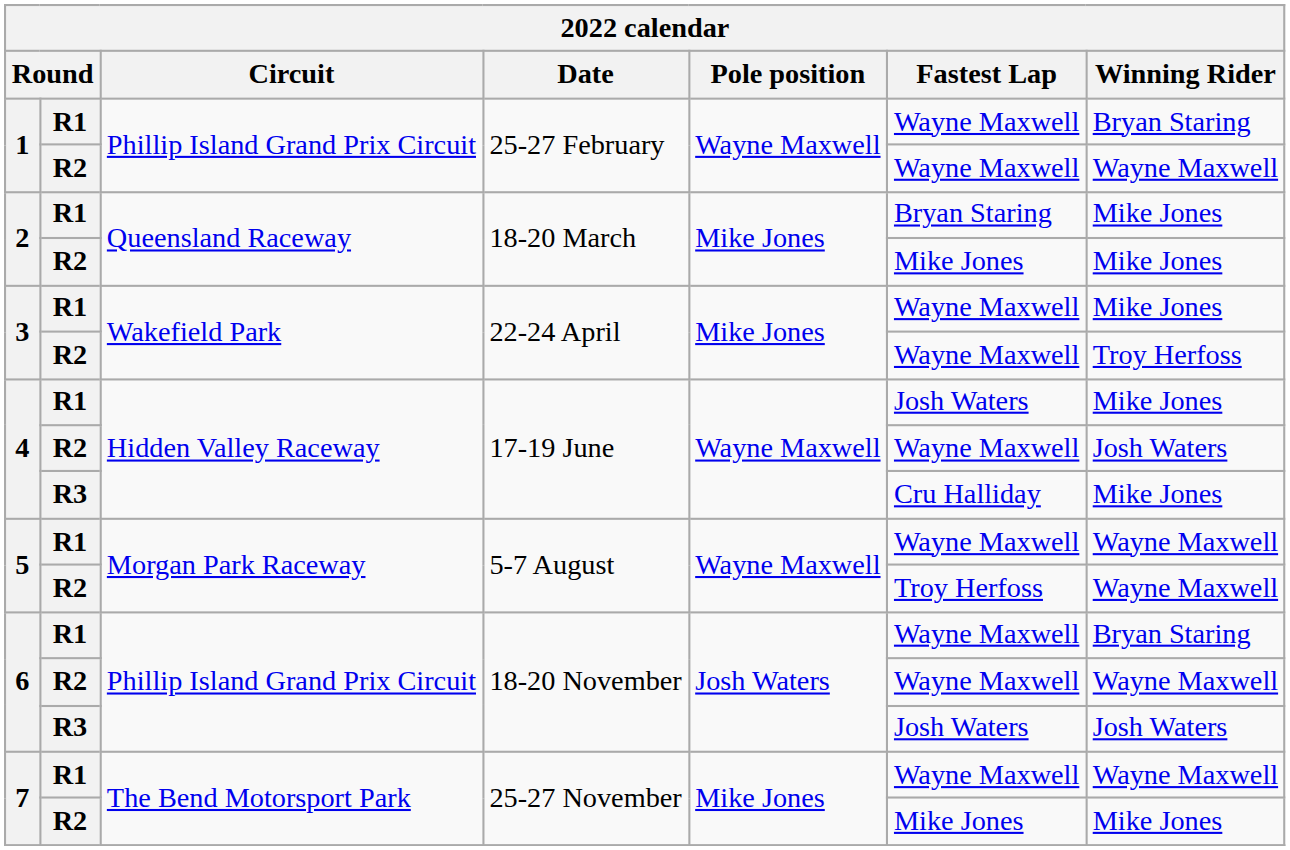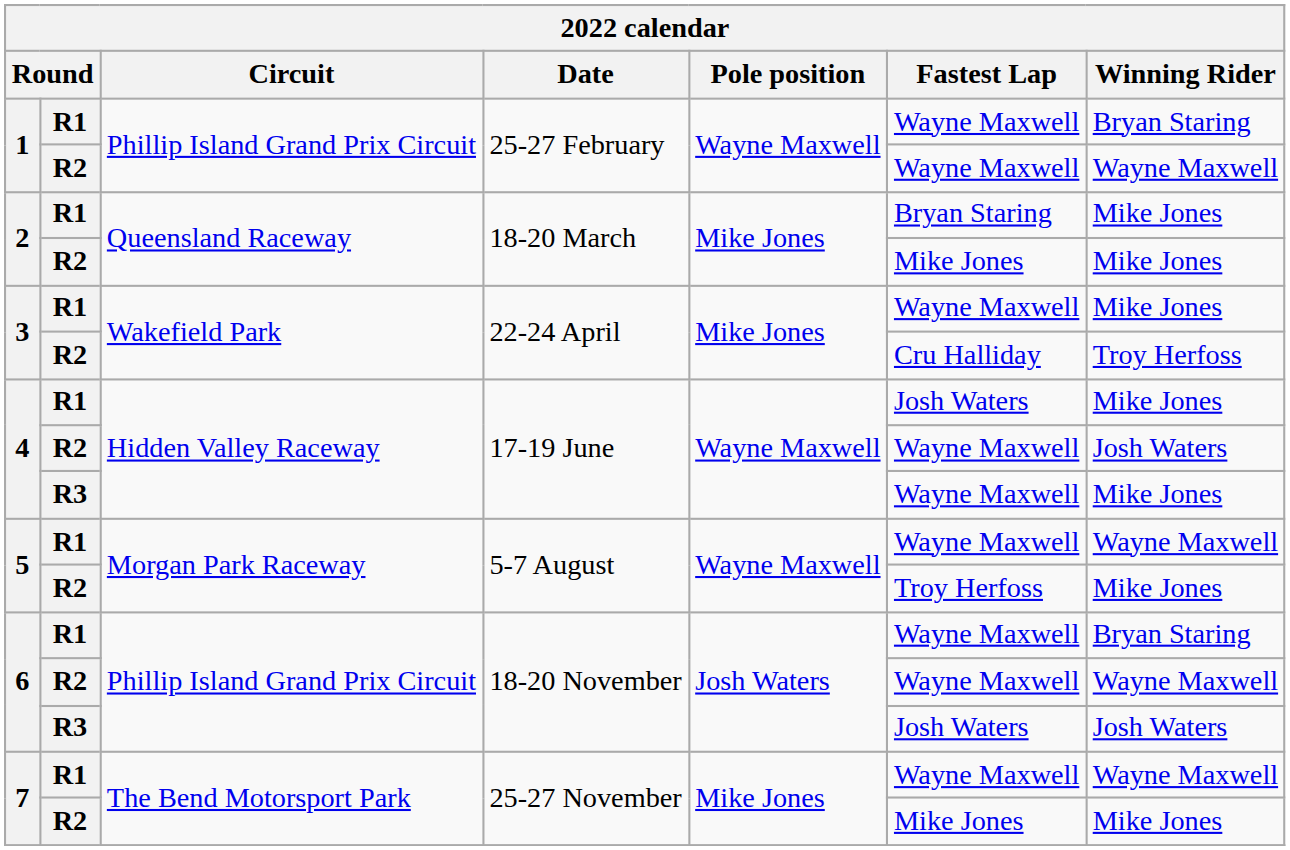 <table class="wikitable" style="font-size: 85%">
 <tr>
 <th colspan=7>2022 calendar</th>
 </tr>
 <tr>
 <th colspan=2>Round</th>
 <th>Circuit</th>
 <th>Date</th>
 <th>Pole position</th>
 <th>Fastest Lap</th>
 <th>Winning Rider</th>
 </tr>
 <tr>
 <th rowspan="2">1</th>
 <th>R1</th>
 <td rowspan="2"> <a href='#'>Phillip Island Grand Prix Circuit</a></td>
 <td rowspan="2">25-27 February</td>
 <td rowspan="2"> <a href='#'>Wayne Maxwell</a></td>
 <td> <a href='#'>Wayne Maxwell</a></td>
 <td> <a href='#'>Bryan Staring</a></td>
 </tr>
 <tr>
 <th>R2</th>
 <td> <a href='#'>Wayne Maxwell</a></td>
 <td> <a href='#'>Wayne Maxwell</a></td>
 </tr>
 <tr>
 <th rowspan="2">2</th>
 <th>R1</th>
 <td rowspan="2"> <a href='#'>Queensland Raceway</a></td>
 <td rowspan="2">18-20 March</td>
 <td rowspan="2"> <a href='#'>Mike Jones</a></td>
 <td> <a href='#'>Bryan Staring</a></td>
 <td> <a href='#'>Mike Jones</a></td>
 </tr>
 <tr>
 <th>R2</th>
 <td> <a href='#'>Mike Jones</a></td>
 <td> <a href='#'>Mike Jones</a></td>
 </tr>
 <tr>
 <th rowspan="2">3</th>
 <th>R1</th>
 <td rowspan="2"> <a href='#'>Wakefield Park</a></td>
 <td rowspan="2">22-24 April</td>
 <td rowspan="2"> <a href='#'>Mike Jones</a></td>
 <td> <a href='#'>Wayne Maxwell</a></td>
 <td> <a href='#'>Mike Jones</a></td>
 </tr>
 <tr>
 <th>R2</th>
-<td> <a href='#'>Wayne Maxwell</a></td>
+<td> <a href='#'>Cru Halliday</a></td>
 <td> <a href='#'>Troy Herfoss</a></td>
 </tr>
 <tr>
 <th rowspan="3">4</th>
 <th>R1</th>
 <td rowspan="3"> <a href='#'>Hidden Valley Raceway</a></td>
 <td rowspan="3">17-19 June</td>
 <td rowspan="3"> <a href='#'>Wayne Maxwell</a></td>
 <td> <a href='#'>Josh Waters</a></td>
 <td> <a href='#'>Mike Jones</a></td>
 </tr>
 <tr>
 <th>R2</th>
 <td> <a href='#'>Wayne Maxwell</a></td>
 <td> <a href='#'>Josh Waters</a></td>
 </tr>
 <tr>
 <th>R3</th>
-<td> <a href='#'>Cru Halliday</a></td>
+<td> <a href='#'>Wayne Maxwell</a></td>
 <td> <a href='#'>Mike Jones</a></td>
 </tr>
 <tr>
 <th rowspan="2">5</th>
 <th>R1</th>
 <td rowspan="2"> <a href='#'>Morgan Park Raceway</a></td>
 <td rowspan="2">5-7 August</td>
 <td rowspan="2"> <a href='#'>Wayne Maxwell</a></td>
 <td> <a href='#'>Wayne Maxwell</a></td>
 <td> <a href='#'>Wayne Maxwell</a></td>
 </tr>
 <tr>
 <th>R2</th>
 <td> <a href='#'>Troy Herfoss</a></td>
-<td> <a href='#'>Wayne Maxwell</a></td>
+<td> <a href='#'>Mike Jones</a></td>
 </tr>
 <tr>
 <th rowspan="3">6</th>
 <th>R1</th>
 <td rowspan="3"> <a href='#'>Phillip Island Grand Prix Circuit</a></td>
 <td rowspan="3">18-20 November</td>
 <td rowspan="3"> <a href='#'>Josh Waters</a></td>
 <td> <a href='#'>Wayne Maxwell</a></td>
 <td> <a href='#'>Bryan Staring</a></td>
 </tr>
 <tr>
 <th>R2</th>
 <td> <a href='#'>Wayne Maxwell</a></td>
 <td> <a href='#'>Wayne Maxwell</a></td>
 </tr>
 <tr>
 <th>R3</th>
 <td> <a href='#'>Josh Waters</a></td>
 <td> <a href='#'>Josh Waters</a></td>
 </tr>
 <tr>
 <th rowspan="2">7</th>
 <th>R1</th>
 <td rowspan="2"> <a href='#'>The Bend Motorsport Park</a></td>
 <td rowspan="2">25-27 November</td>
 <td rowspan="2"> <a href='#'>Mike Jones</a></td>
 <td> <a href='#'>Wayne Maxwell</a></td>
 <td> <a href='#'>Wayne Maxwell</a></td>
 </tr>
 <tr>
 <th>R2</th>
 <td> <a href='#'>Mike Jones</a></td>
 <td> <a href='#'>Mike Jones</a></td>
 </tr>
 <tr>
 </tr>
 </table>
